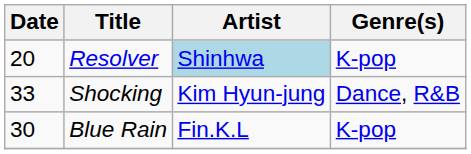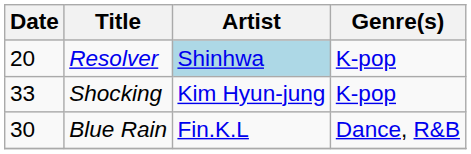 <table class="wikitable" style="text-align: left;">
 <tr>
 <th>Date</th>
 <th>Title</th>
 <th>Artist</th>
 <th>Genre(s)</th>
 </tr>
 <tr>
 <td>20</td>
 <td><em><a href='#'>Resolver</a></em></td>
 <td style="background: lightblue;"><a href='#'>Shinhwa</a></td>
 <td><a href='#'>K-pop</a></td>
 </tr>
 <tr>
 <td>33</td>
 <td><em>Shocking</em></td>
 <td><a href='#'>Kim Hyun-jung</a></td>
-<td><a href='#'>Dance</a>, <a href='#'>R&B</a></td>
+<td><a href='#'>K-pop</a></td>
 </tr>
 <tr>
 <td>30</td>
 <td><em>Blue Rain</em></td>
 <td><a href='#'>Fin.K.L</a></td>
-<td><a href='#'>K-pop</a></td>
+<td><a href='#'>Dance</a>, <a href='#'>R&B</a></td>
 </tr>
 <tr>
 </tr>
 </table>
